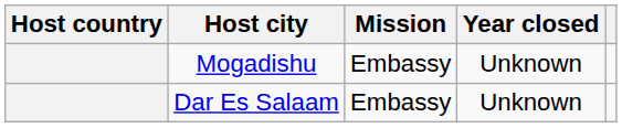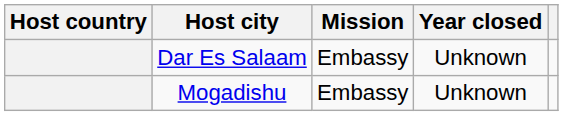 <table class="wikitable plainrowheaders" style="text-align:center;">
 <tr>
 <th scope="col">Host country</th>
 <th scope="col">Host city</th>
 <th scope="col">Mission</th>
 <th scope="col">Year closed</th>
 <th scope="col"></th>
 </tr>
 <tr>
 <th scope="row"></th>
-<td><a href='#'>Mogadishu</a></td>
+<td><a href='#'>Dar Es Salaam</a></td>
 <td>Embassy</td>
 <td>Unknown</td>
 <td></td>
 </tr>
 <tr>
 <th scope="row"></th>
-<td><a href='#'>Dar Es Salaam</a></td>
+<td><a href='#'>Mogadishu</a></td>
 <td>Embassy</td>
 <td>Unknown</td>
 <td></td>
 </tr>
 </table>
